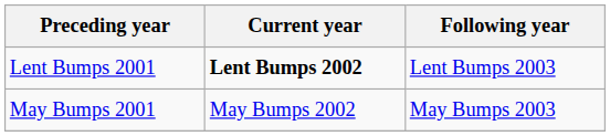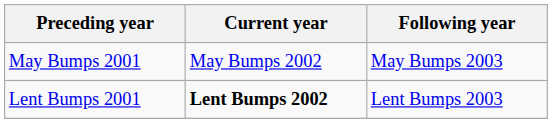 <table class="wikitable" style="height:100px" align="center">
 <tr>
 <th width=150>Preceding year</th>
 <th width=150>Current year</th>
 <th width=150>Following year</th>
 </tr>
 <tr>
+<td><a href='#'>May Bumps 2001</a></td>
+<td><a href='#'>May Bumps 2002</a></td>
+<td><a href='#'>May Bumps 2003</a></td>
+</tr>
+<tr>
 <td><a href='#'>Lent Bumps 2001</a></td>
 <td><strong>Lent Bumps 2002</strong></td>
 <td><a href='#'>Lent Bumps 2003</a></td>
 </tr>
 <tr>
-<td><a href='#'>May Bumps 2001</a></td>
-<td><a href='#'>May Bumps 2002</a></td>
-<td><a href='#'>May Bumps 2003</a></td>
-</tr>
-<tr>
 </tr>
 </table>
